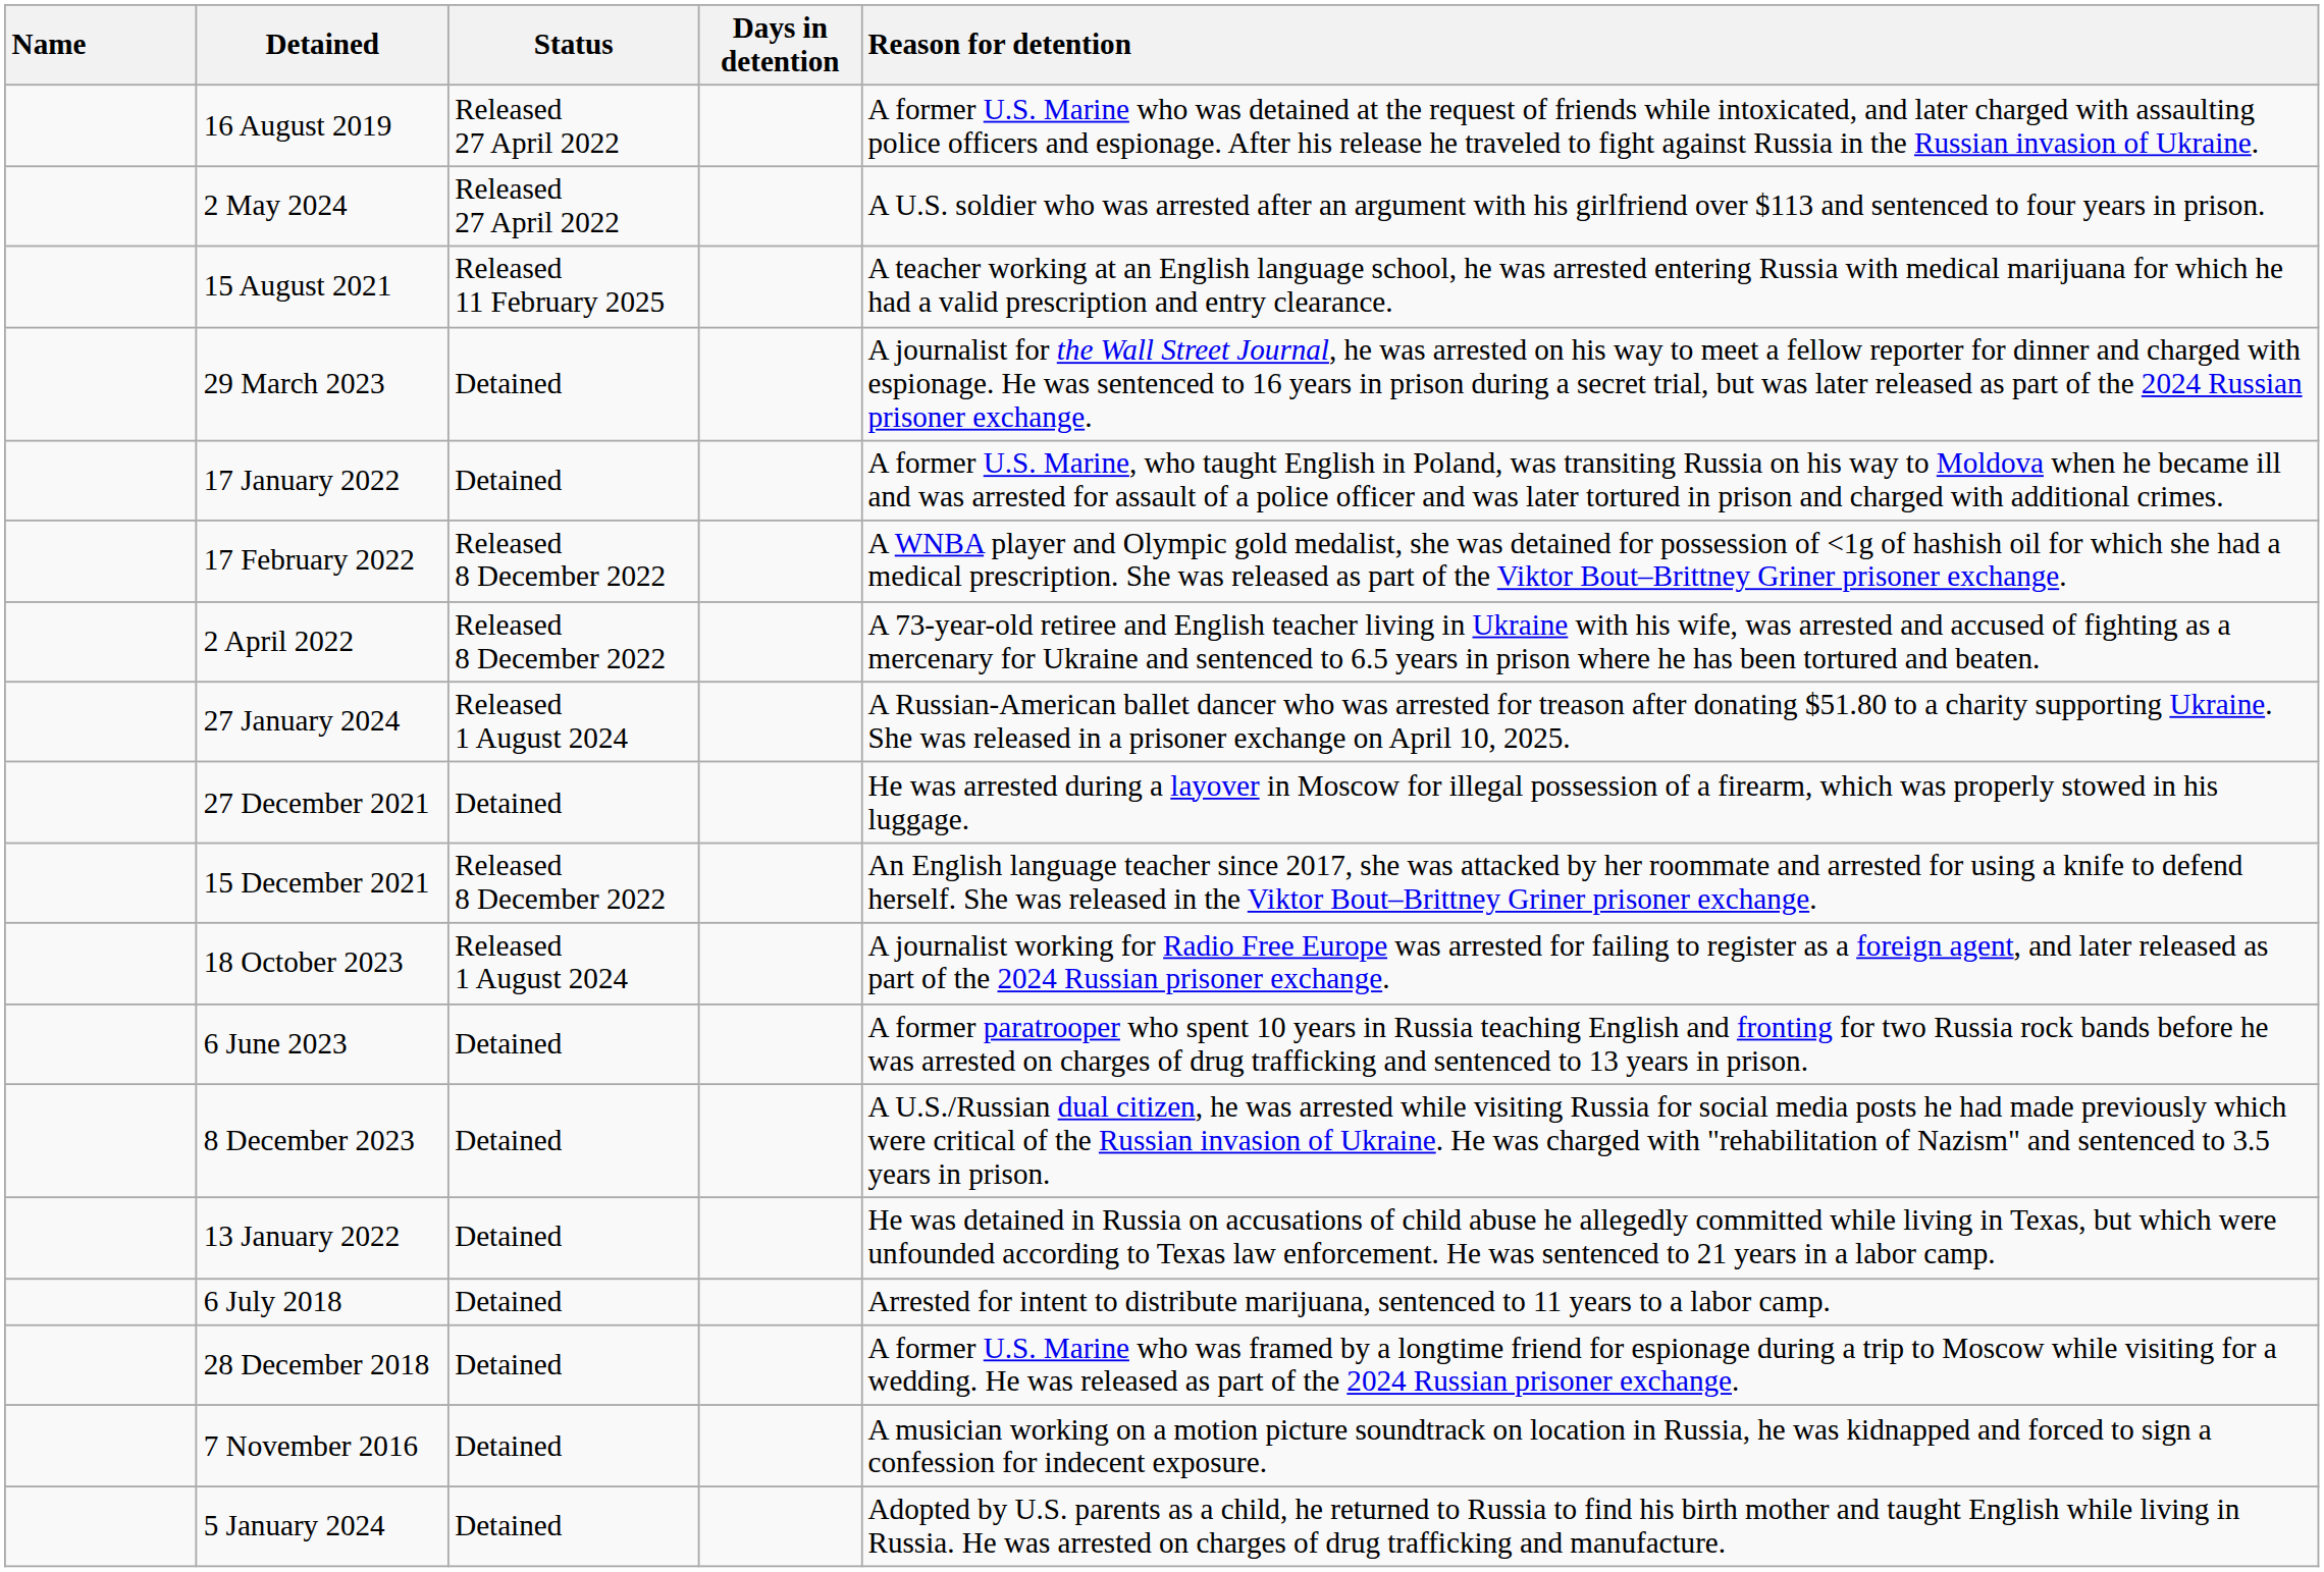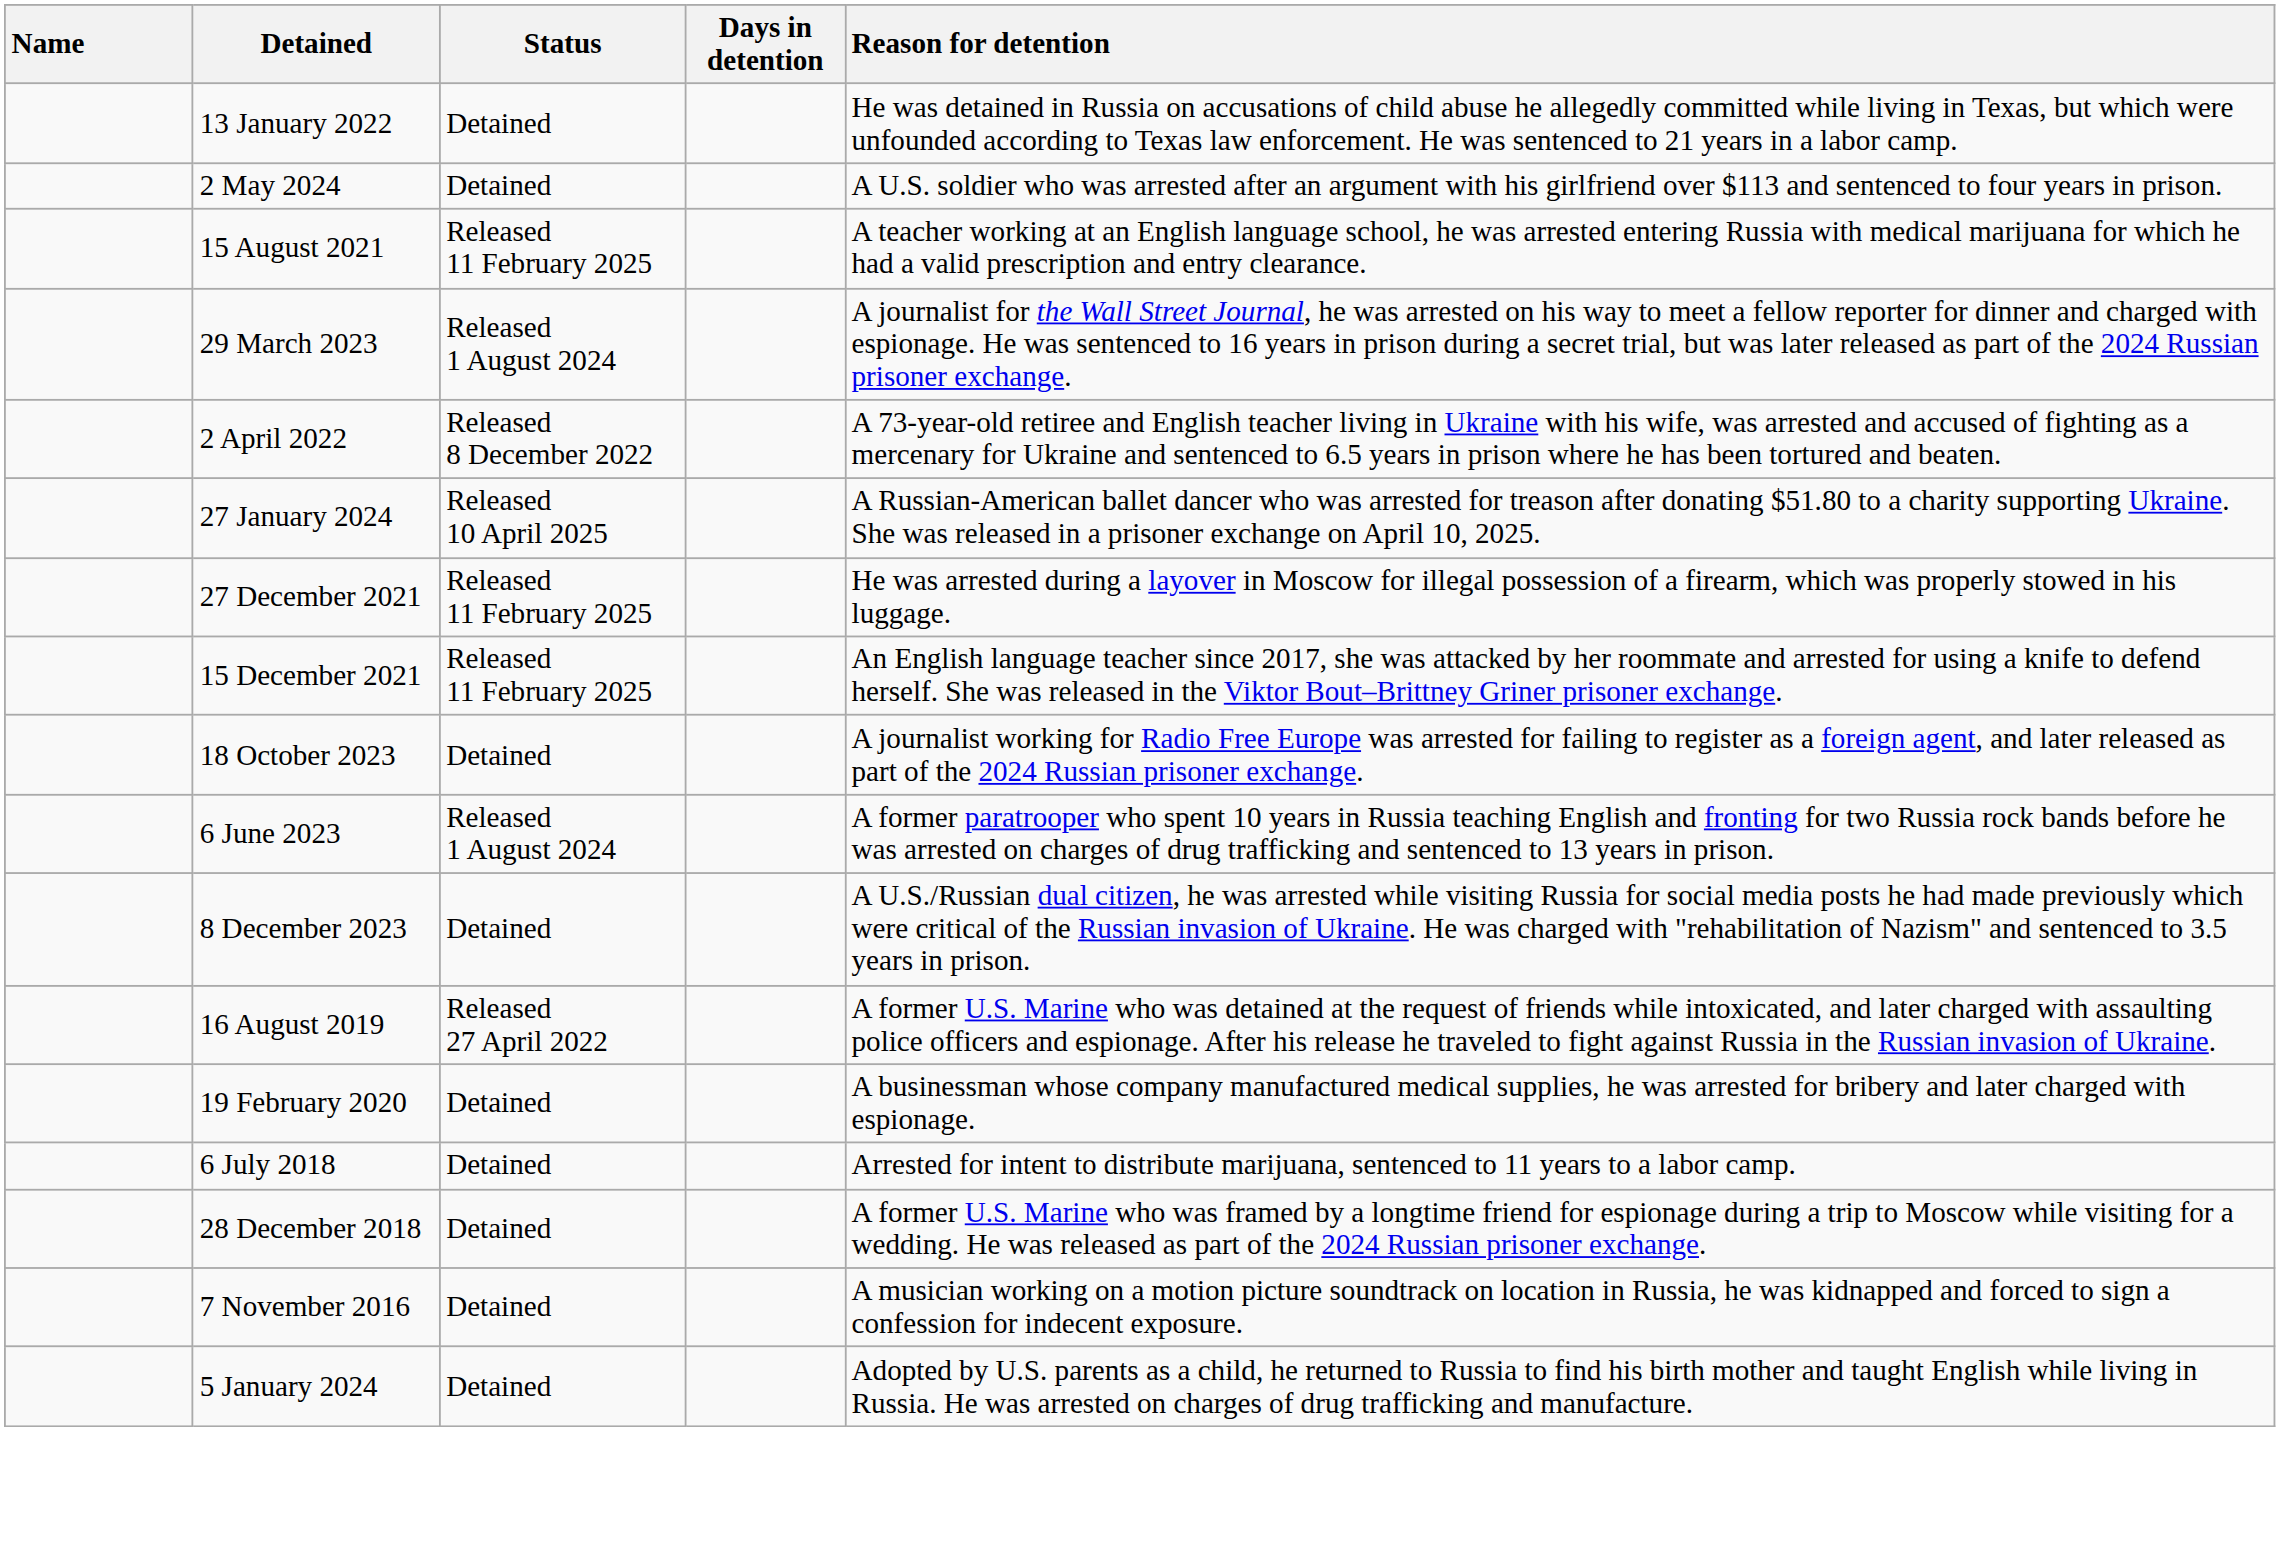 <table class="wikitable defaultleft col2center col3center col4center col5left sortable">
 <tr>
 <th style="text-align: left; width: 6em;">Name</th>
 <th style="width: 8em;">Detained</th>
 <th style="width: 8em;">Status</th>
 <th style="width: 5em;">Days in detention</th>
 <th class="unsortable" style="text-align: left;">Reason for detention</th>
 </tr>
 <tr>
 <td></td>
-<td>16 August 2019</td>
-<td>Released <br>27 April 2022</td>
+<td>13 January 2022</td>
+<td>Detained</td>
 <td></td>
-<td>A former <a href='#'>U.S. Marine</a> who was detained at the request of friends while intoxicated, and later charged with assaulting police officers and espionage. After his release he traveled to fight against Russia in the <a href='#'>Russian invasion of Ukraine</a>.</td>
+<td>He was detained in Russia on accusations of child abuse he allegedly committed while living in Texas, but which were unfounded according to Texas law enforcement. He was sentenced to 21 years in a labor camp.</td>
 </tr>
 <tr>
 <td></td>
 <td>2 May 2024</td>
-<td>Released <br>27 April 2022</td>
+<td>Detained</td>
 <td></td>
 <td>A U.S. soldier who was arrested after an argument with his girlfriend over $113 and sentenced to four years in prison.</td>
 </tr>
 <tr>
 <td></td>
 <td>15 August 2021</td>
 <td>Released <br>11 February 2025</td>
 <td></td>
 <td>A teacher working at an English language school, he was arrested entering Russia with medical marijuana for which he had a valid prescription and entry clearance.</td>
 </tr>
 <tr>
 <td></td>
 <td>29 March 2023</td>
-<td> Detained</td>
+<td>Released <br>1 August 2024</td>
 <td></td>
 <td>A journalist for <em><a href='#'>the Wall Street Journal</a></em>, he was arrested on his way to meet a fellow reporter for dinner and charged with espionage. He was sentenced to 16 years in prison during a secret trial, but was later released as part of the <a href='#'>2024 Russian prisoner exchange</a>.</td>
-</tr>
-<tr>
-<td></td>
-<td>17 January 2022</td>
-<td>Detained</td>
-<td></td>
-<td>A former <a href='#'>U.S. Marine</a>, who taught English in Poland, was transiting Russia on his way to <a href='#'>Moldova</a> when he became ill and was arrested for assault of a police officer and was later tortured in prison and charged with additional crimes.</td>
-</tr>
-<tr>
-<td></td>
-<td>17 February 2022</td>
-<td>Released <br>8 December 2022</td>
-<td></td>
-<td>A <a href='#'>WNBA</a> player and Olympic gold medalist, she was detained for possession of <1g of hashish oil for which she had a medical prescription. She was released as part of the <a href='#'>Viktor Bout–Brittney Griner prisoner exchange</a>.</td>
 </tr>
 <tr>
 <td></td>
 <td>2 April 2022</td>
 <td>Released <br>8 December 2022</td>
 <td></td>
 <td>A 73-year-old retiree and English teacher living in <a href='#'>Ukraine</a> with his wife, was arrested and accused of fighting as a mercenary for Ukraine and sentenced to 6.5 years in prison where he has been tortured and beaten.</td>
 </tr>
 <tr>
 <td></td>
 <td>27 January 2024</td>
-<td>Released <br>1 August 2024</td>
+<td>Released <br>10 April 2025</td>
 <td></td>
 <td>A Russian-American ballet dancer who was arrested for treason after donating $51.80 to a charity supporting <a href='#'>Ukraine</a>. She was released in a prisoner exchange on April 10, 2025.</td>
 </tr>
 <tr>
 <td></td>
 <td>27 December 2021</td>
-<td> Detained</td>
+<td>Released <br>11 February 2025</td>
 <td></td>
 <td>He was arrested during a <a href='#'>layover</a> in Moscow for illegal possession of a firearm, which was properly stowed in his luggage.</td>
 </tr>
 <tr>
 <td></td>
 <td>15 December 2021</td>
-<td>Released <br>8 December 2022</td>
+<td>Released <br>11 February 2025</td>
 <td></td>
 <td>An English language teacher since 2017, she was attacked by her roommate and arrested for using a knife to defend herself. She was released in the <a href='#'>Viktor Bout–Brittney Griner prisoner exchange</a>.</td>
 </tr>
 <tr>
 <td></td>
 <td>18 October 2023</td>
-<td>Released <br>1 August 2024</td>
+<td>Detained</td>
 <td></td>
 <td>A journalist working for <a href='#'>Radio Free Europe</a> was arrested for failing to register as a <a href='#'>foreign agent</a>, and later released as part of the <a href='#'>2024 Russian prisoner exchange</a>.</td>
 </tr>
 <tr>
 <td></td>
 <td>6 June 2023</td>
-<td>Detained</td>
+<td>Released <br>1 August 2024</td>
 <td></td>
 <td>A former <a href='#'>paratrooper</a> who spent 10 years in Russia teaching English and <a href='#'>fronting</a> for two Russia rock bands before he was arrested on charges of drug trafficking and sentenced to 13 years in prison.</td>
 </tr>
 <tr>
 <td></td>
 <td>8 December 2023</td>
 <td>Detained</td>
 <td></td>
 <td>A U.S./Russian <a href='#'>dual citizen</a>, he was arrested while visiting Russia for social media posts he had made previously which were critical of the <a href='#'>Russian invasion of Ukraine</a>. He was charged with "rehabilitation of Nazism" and sentenced to 3.5 years in prison.</td>
 </tr>
 <tr>
 <td></td>
-<td>13 January 2022</td>
+<td>16 August 2019</td>
+<td>Released <br>27 April 2022</td>
+<td></td>
+<td>A former <a href='#'>U.S. Marine</a> who was detained at the request of friends while intoxicated, and later charged with assaulting police officers and espionage. After his release he traveled to fight against Russia in the <a href='#'>Russian invasion of Ukraine</a>.</td>
+</tr>
+<tr>
+<td></td>
+<td>19 February 2020</td>
 <td>Detained</td>
 <td></td>
-<td>He was detained in Russia on accusations of child abuse he allegedly committed while living in Texas, but which were unfounded according to Texas law enforcement. He was sentenced to 21 years in a labor camp.</td>
+<td>A businessman whose company manufactured medical supplies, he was arrested for bribery and later charged with espionage.</td>
 </tr>
 <tr>
 <td></td>
 <td>6 July 2018</td>
 <td>Detained</td>
 <td></td>
 <td>Arrested for intent to distribute marijuana, sentenced to 11 years to a labor camp.</td>
 </tr>
 <tr>
 <td></td>
 <td>28 December 2018</td>
 <td>Detained</td>
 <td></td>
 <td>A former <a href='#'>U.S. Marine</a> who was framed by a longtime friend for espionage during a trip to Moscow while visiting for a wedding. He was released as part of the <a href='#'>2024 Russian prisoner exchange</a>.</td>
 </tr>
 <tr>
 <td></td>
 <td>7 November 2016</td>
 <td>Detained</td>
 <td></td>
 <td>A musician working on a motion picture soundtrack on location in Russia, he was kidnapped and forced to sign a confession for indecent exposure.</td>
 </tr>
 <tr>
 <td></td>
 <td>5 January 2024</td>
 <td>Detained</td>
 <td></td>
 <td>Adopted by U.S. parents as a child, he returned to Russia to find his birth mother and taught English while living in Russia. He was arrested on charges of drug trafficking and manufacture.</td>
 </tr>
 </table>
